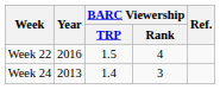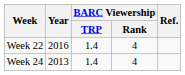 <table class="wikitable" style="text-align:center">
 <tr>
 <th rowspan="2">Week</th>
 <th rowspan="2">Year</th>
 <th colspan="2"><a href='#'>BARC</a> Viewership</th>
 <th rowspan="2">Ref.</th>
 </tr>
 <tr>
 <th><a href='#'>TRP</a></th>
 <th>Rank</th>
 </tr>
 <tr>
 <td>Week 22</td>
 <td>2016</td>
-<td>1.5</td>
+<td>1.4</td>
 <td>4</td>
 <td></td>
 </tr>
 <tr>
 <td>Week 24</td>
 <td>2013</td>
 <td>1.4</td>
-<td>3</td>
+<td>4</td>
 <td></td>
 </tr>
 </table>
